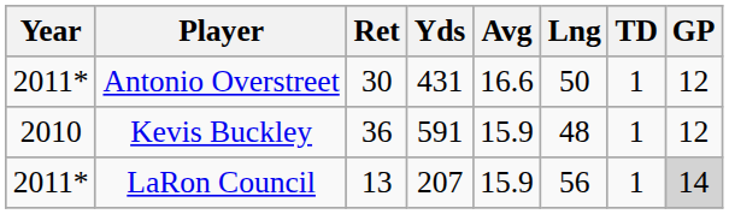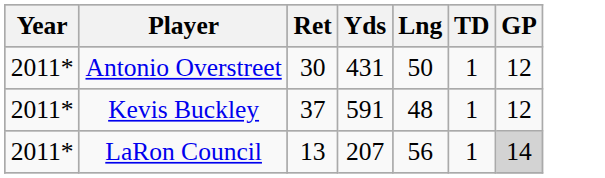 <table class="wikitable" style="font-size: 95%; text-align:center;">
 <tr>
 <th>Year</th>
 <th>Player</th>
 <th>Ret</th>
 <th>Yds</th>
-<th>Avg</th>
 <th>Lng</th>
 <th>TD</th>
 <th>GP</th>
 </tr>
 <tr>
 <td align="center">2011*</td>
 <td><a href='#'>Antonio Overstreet</a></td>
 <td>30</td>
 <td>431</td>
-<td>16.6</td>
 <td>50</td>
 <td>1</td>
 <td>12</td>
 </tr>
 <tr>
-<td align="center">2010</td>
+<td align="center">2011*</td>
 <td><a href='#'>Kevis Buckley</a></td>
-<td>36</td>
+<td>37</td>
 <td>591</td>
-<td>15.9</td>
 <td>48</td>
 <td>1</td>
 <td>12</td>
 </tr>
 <tr>
 <td align="center">2011*</td>
 <td><a href='#'>LaRon Council</a></td>
 <td>13</td>
 <td>207</td>
-<td>15.9</td>
 <td>56</td>
 <td>1</td>
 <td style="background: lightgrey;">14</td>
 </tr>
 </table>
